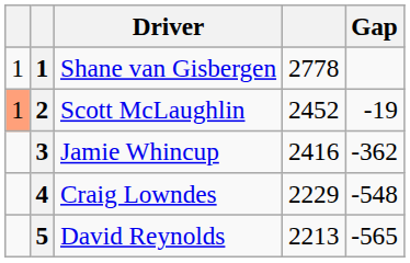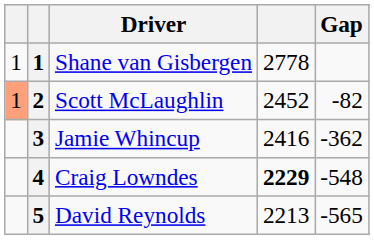 <table class="wikitable" style="font-size: 95%;">
 <tr>
 <th></th>
 <th></th>
 <th>Driver</th>
 <th></th>
 <th>Gap</th>
 </tr>
 <tr>
 <td align="left"> 1</td>
 <th>1</th>
 <td> <a href='#'>Shane van Gisbergen</a></td>
 <td align="right">2778</td>
 <td align="right"></td>
 </tr>
 <tr>
 <td align="left" style="background: lightsalmon;"> 1</td>
 <th>2</th>
 <td> <a href='#'>Scott McLaughlin</a></td>
 <td align="right">2452</td>
-<td align="right">-19</td>
+<td align="right">-82</td>
 </tr>
 <tr>
 <td align="left"></td>
 <th>3</th>
 <td> <a href='#'>Jamie Whincup</a></td>
 <td align="right">2416</td>
 <td align="right">-362</td>
 </tr>
 <tr>
 <td align="left"></td>
 <th>4</th>
 <td> <a href='#'>Craig Lowndes</a></td>
-<td align="right">2229</td>
+<td align="right"><strong>2229</strong></td>
 <td align="right">-548</td>
 </tr>
 <tr>
 <td align="left"></td>
 <th>5</th>
 <td> <a href='#'>David Reynolds</a></td>
 <td align="right">2213</td>
 <td align="right">-565</td>
 </tr>
 </table>
